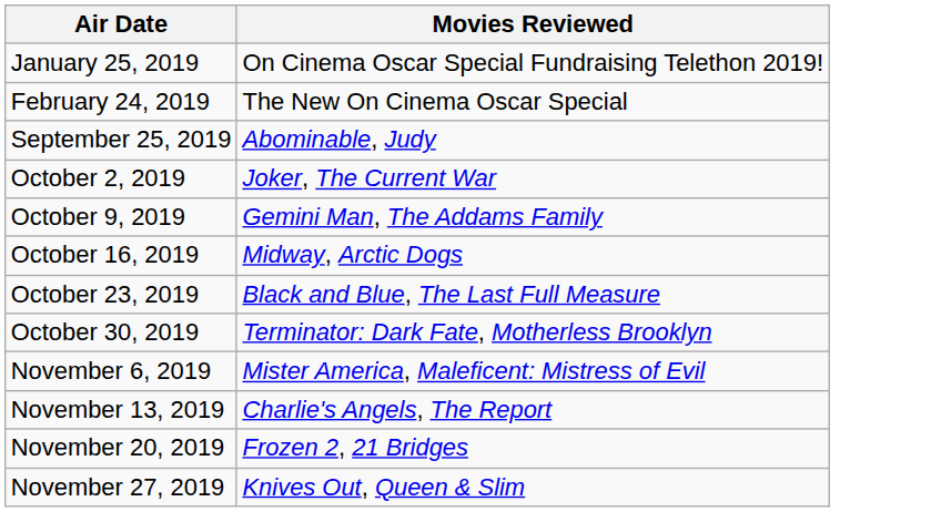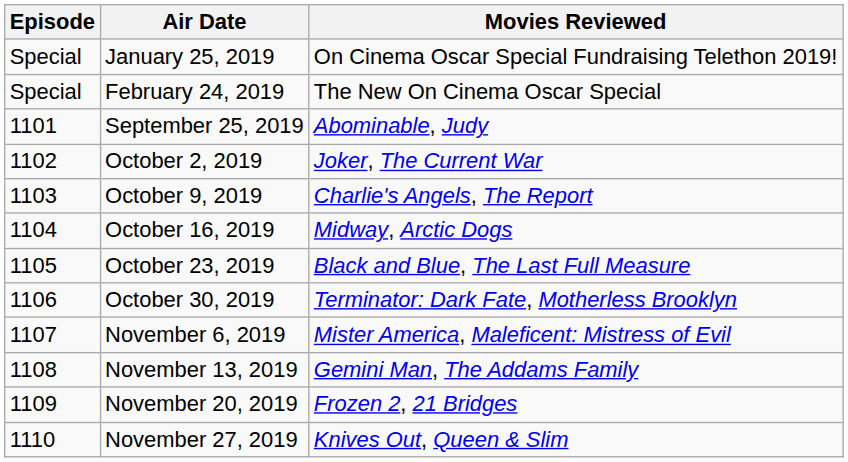 <table class="wikitable">
 <tr>
+<th>Episode</th>
 <th>Air Date</th>
 <th>Movies Reviewed</th>
 </tr>
 <tr>
+<td>Special</td>
 <td>January 25, 2019</td>
 <td>On Cinema Oscar Special Fundraising Telethon 2019!</td>
 </tr>
 <tr>
+<td>Special</td>
 <td>February 24, 2019</td>
 <td>The New On Cinema Oscar Special</td>
 </tr>
 <tr>
+<td>1101</td>
 <td>September 25, 2019</td>
 <td><em><a href='#'>Abominable</a></em>, <em><a href='#'>Judy</a></em></td>
 </tr>
 <tr>
+<td>1102</td>
 <td>October 2, 2019</td>
 <td><em><a href='#'>Joker</a></em>, <em><a href='#'>The Current War</a></em></td>
 </tr>
 <tr>
+<td>1103</td>
 <td>October 9, 2019</td>
-<td><em><a href='#'>Gemini Man</a></em>, <em><a href='#'>The Addams Family</a></em></td>
+<td><em><a href='#'>Charlie's Angels</a></em>, <em><a href='#'>The Report</a></em></td>
 </tr>
 <tr>
+<td>1104</td>
 <td>October 16, 2019</td>
 <td><em><a href='#'>Midway</a></em>, <em><a href='#'>Arctic Dogs</a></em></td>
 </tr>
 <tr>
+<td>1105</td>
 <td>October 23, 2019</td>
 <td><em><a href='#'>Black and Blue</a></em>, <em><a href='#'>The Last Full Measure</a></em></td>
 </tr>
 <tr>
+<td>1106</td>
 <td>October 30, 2019</td>
 <td><em><a href='#'>Terminator: Dark Fate</a></em>, <em><a href='#'>Motherless Brooklyn</a></em></td>
 </tr>
 <tr>
+<td>1107</td>
 <td>November 6, 2019</td>
 <td><em><a href='#'>Mister America</a></em>, <em><a href='#'>Maleficent: Mistress of Evil</a></em></td>
 </tr>
 <tr>
+<td>1108</td>
 <td>November 13, 2019</td>
-<td><em><a href='#'>Charlie's Angels</a></em>, <em><a href='#'>The Report</a></em></td>
+<td><em><a href='#'>Gemini Man</a></em>, <em><a href='#'>The Addams Family</a></em></td>
 </tr>
 <tr>
+<td>1109</td>
 <td>November 20, 2019</td>
 <td><em><a href='#'>Frozen 2</a></em>, <em><a href='#'>21 Bridges</a></em></td>
 </tr>
 <tr>
+<td>1110</td>
 <td>November 27, 2019</td>
 <td><em><a href='#'>Knives Out</a></em>, <em><a href='#'>Queen & Slim</a></em></td>
 </tr>
 </table>
